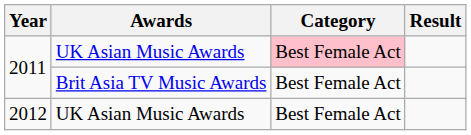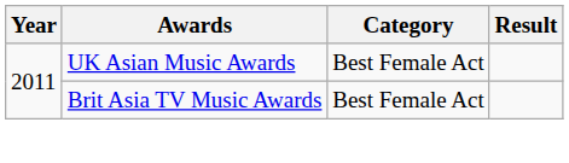 <table class="wikitable" style="font-size: 95%">
 <tr>
 <th>Year</th>
 <th>Awards</th>
 <th>Category</th>
 <th>Result</th>
 </tr>
 <tr>
 <td rowspan="2">2011</td>
 <td><a href='#'>UK Asian Music Awards</a></td>
-<td style="background: pink;">Best Female Act</td>
+<td>Best Female Act</td>
 <td></td>
 </tr>
 <tr>
 <td><a href='#'>Brit Asia TV Music Awards</a></td>
 <td>Best Female Act</td>
 <td></td>
 </tr>
-<tr>
-<td>2012</td>
-<td>UK Asian Music Awards</td>
-<td>Best Female Act</td>
-<td></td>
-</tr>
 </table>
